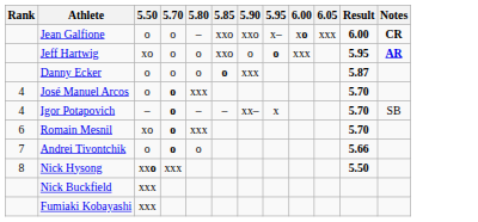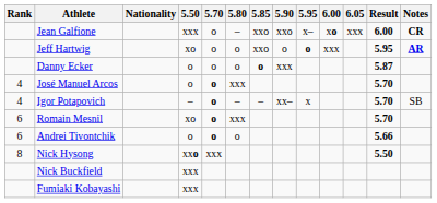 <table class="wikitable sortable" style="text-align:center;font-size:95%">
 <tr>
 <th>Rank</th>
 <th>Athlete</th>
+<th>Nationality</th>
 <th>5.50</th>
 <th>5.70</th>
 <th>5.80</th>
 <th>5.85</th>
 <th>5.90</th>
 <th>5.95</th>
 <th>6.00</th>
 <th>6.05</th>
 <th>Result</th>
 <th>Notes</th>
 </tr>
 <tr>
 <td></td>
 <td align="left"><a href='#'>Jean Galfione</a></td>
-<td>o</td>
+<td align=left></td>
+<td>xxx</td>
 <td>o</td>
 <td>–</td>
 <td>xxo</td>
 <td>xxo</td>
 <td>x–</td>
 <td>x<strong>o</strong></td>
 <td>xxx</td>
 <td><strong>6.00</strong></td>
 <td><strong>CR</strong></td>
 </tr>
 <tr>
 <td></td>
 <td align="left"><a href='#'>Jeff Hartwig</a></td>
+<td align=left></td>
 <td>xo</td>
 <td>o</td>
 <td>o</td>
 <td>xxo</td>
 <td>o</td>
 <td><strong>o</strong></td>
 <td>xxx</td>
 <td></td>
 <td><strong>5.95</strong></td>
 <td><strong><a href='#'>AR</a></strong></td>
 </tr>
 <tr>
 <td></td>
 <td align="left"><a href='#'>Danny Ecker</a></td>
+<td align=left></td>
 <td>o</td>
 <td>o</td>
 <td>o</td>
 <td><strong>o</strong></td>
 <td>xxx</td>
 <td></td>
 <td></td>
 <td></td>
 <td><strong>5.87</strong></td>
 <td></td>
 </tr>
 <tr>
 <td>4</td>
 <td align="left"><a href='#'>José Manuel Arcos</a></td>
+<td align=left></td>
 <td>o</td>
 <td><strong>o</strong></td>
 <td>xxx</td>
 <td></td>
 <td></td>
 <td></td>
 <td></td>
 <td></td>
 <td><strong>5.70</strong></td>
 <td></td>
 </tr>
 <tr>
 <td>4</td>
 <td align="left"><a href='#'>Igor Potapovich</a></td>
+<td align=left></td>
 <td>–</td>
 <td><strong>o</strong></td>
 <td>–</td>
 <td>–</td>
 <td>xx–</td>
 <td>x</td>
 <td></td>
 <td></td>
 <td><strong>5.70</strong></td>
 <td>SB</td>
 </tr>
 <tr>
 <td>6</td>
 <td align="left"><a href='#'>Romain Mesnil</a></td>
+<td align=left></td>
 <td>xo</td>
 <td><strong>o</strong></td>
 <td>xxx</td>
 <td></td>
 <td></td>
 <td></td>
 <td></td>
 <td></td>
 <td><strong>5.70</strong></td>
 <td></td>
 </tr>
 <tr>
-<td>7</td>
+<td>6</td>
 <td align="left"><a href='#'>Andrei Tivontchik</a></td>
+<td align=left></td>
 <td>o</td>
 <td><strong>o</strong></td>
 <td>o</td>
 <td></td>
 <td></td>
 <td></td>
 <td></td>
 <td></td>
 <td><strong>5.66</strong></td>
 <td></td>
 </tr>
 <tr>
 <td>8</td>
 <td align="left"><a href='#'>Nick Hysong</a></td>
+<td align=left></td>
 <td>xx<strong>o</strong></td>
 <td>xxx</td>
 <td></td>
 <td></td>
 <td></td>
 <td></td>
 <td></td>
 <td></td>
 <td><strong>5.50</strong></td>
 <td></td>
 </tr>
 <tr>
 <td></td>
 <td align="left"><a href='#'>Nick Buckfield</a></td>
+<td align=left></td>
 <td>xxx</td>
 <td></td>
 <td></td>
 <td></td>
 <td></td>
 <td></td>
 <td></td>
 <td></td>
 <td><strong></strong></td>
 <td></td>
 </tr>
 <tr>
 <td></td>
 <td align="left"><a href='#'>Fumiaki Kobayashi</a></td>
+<td align=left></td>
 <td>xxx</td>
 <td></td>
 <td></td>
 <td></td>
 <td></td>
 <td></td>
 <td></td>
 <td></td>
 <td><strong></strong></td>
 <td></td>
 </tr>
 </table>
